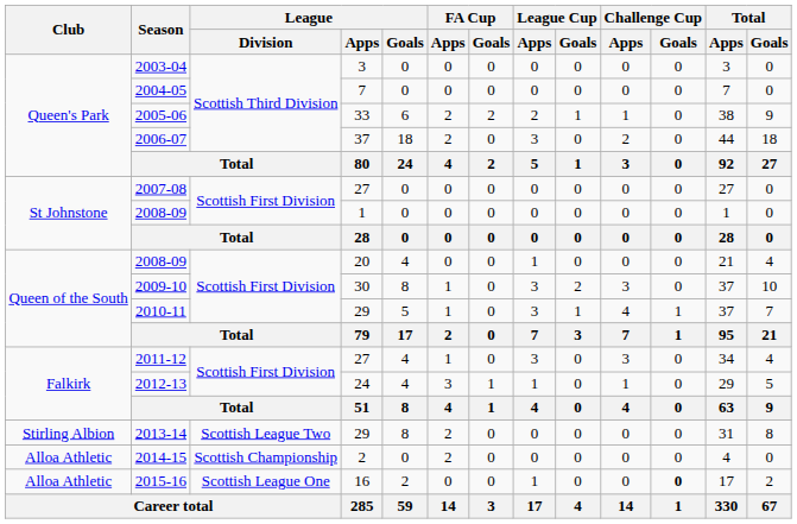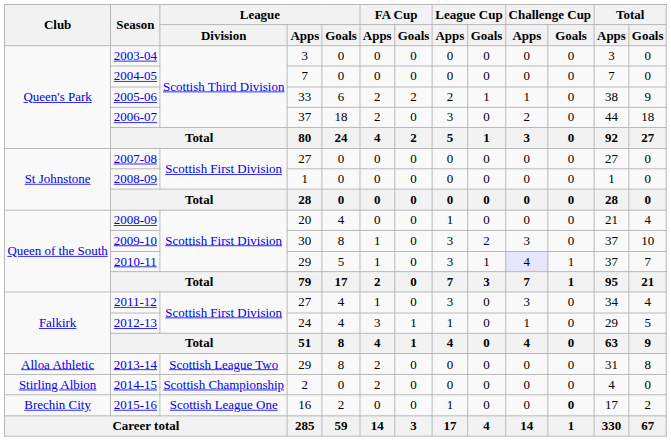 <table class=wikitable style="text-align: center;">
 <tr>
 <th rowspan=2>Club</th>
 <th rowspan=2>Season</th>
 <th colspan=3>League</th>
 <th colspan=2>FA Cup</th>
 <th colspan=2>League Cup</th>
 <th colspan=2>Challenge Cup</th>
 <th colspan=2>Total</th>
 </tr>
 <tr>
 <th>Division</th>
 <th>Apps</th>
 <th>Goals</th>
 <th>Apps</th>
 <th>Goals</th>
 <th>Apps</th>
 <th>Goals</th>
 <th>Apps</th>
 <th>Goals</th>
 <th>Apps</th>
 <th>Goals</th>
 </tr>
 <tr>
 <td rowspan="5"><a href='#'>Queen's Park</a></td>
 <td><a href='#'>2003-04</a></td>
 <td rowspan="4"><a href='#'>Scottish Third Division</a></td>
 <td>3</td>
 <td>0</td>
 <td>0</td>
 <td>0</td>
 <td>0</td>
 <td>0</td>
 <td>0</td>
 <td>0</td>
 <td>3</td>
 <td>0</td>
 </tr>
 <tr>
 <td><a href='#'>2004-05</a></td>
 <td>7</td>
 <td>0</td>
 <td>0</td>
 <td>0</td>
 <td>0</td>
 <td>0</td>
 <td>0</td>
 <td>0</td>
 <td>7</td>
 <td>0</td>
 </tr>
 <tr>
 <td><a href='#'>2005-06</a></td>
 <td>33</td>
 <td>6</td>
 <td>2</td>
 <td>2</td>
 <td>2</td>
 <td>1</td>
 <td>1</td>
 <td>0</td>
 <td>38</td>
 <td>9</td>
 </tr>
 <tr>
 <td><a href='#'>2006-07</a></td>
 <td>37</td>
 <td>18</td>
 <td>2</td>
 <td>0</td>
 <td>3</td>
 <td>0</td>
 <td>2</td>
 <td>0</td>
 <td>44</td>
 <td>18</td>
 </tr>
 <tr>
 <th colspan="2">Total</th>
 <th>80</th>
 <th>24</th>
 <th>4</th>
 <th>2</th>
 <th>5</th>
 <th>1</th>
 <th>3</th>
 <th>0</th>
 <th>92</th>
 <th>27</th>
 </tr>
 <tr>
 <td rowspan="3"><a href='#'>St Johnstone</a></td>
 <td><a href='#'>2007-08</a></td>
 <td rowspan="2"><a href='#'>Scottish First Division</a></td>
 <td>27</td>
 <td>0</td>
 <td>0</td>
 <td>0</td>
 <td>0</td>
 <td>0</td>
 <td>0</td>
 <td>0</td>
 <td>27</td>
 <td>0</td>
 </tr>
 <tr>
 <td><a href='#'>2008-09</a></td>
 <td>1</td>
 <td>0</td>
 <td>0</td>
 <td>0</td>
 <td>0</td>
 <td>0</td>
 <td>0</td>
 <td>0</td>
 <td>1</td>
 <td>0</td>
 </tr>
 <tr>
 <th colspan="2">Total</th>
 <th>28</th>
 <th>0</th>
 <th>0</th>
 <th>0</th>
 <th>0</th>
 <th>0</th>
 <th>0</th>
 <th>0</th>
 <th>28</th>
 <th>0</th>
 </tr>
 <tr>
 <td rowspan="4"><a href='#'>Queen of the South</a></td>
 <td><a href='#'>2008-09</a></td>
 <td rowspan="3"><a href='#'>Scottish First Division</a></td>
 <td>20</td>
 <td>4</td>
 <td>0</td>
 <td>0</td>
 <td>1</td>
 <td>0</td>
 <td>0</td>
 <td>0</td>
 <td>21</td>
 <td>4</td>
 </tr>
 <tr>
 <td><a href='#'>2009-10</a></td>
 <td>30</td>
 <td>8</td>
 <td>1</td>
 <td>0</td>
 <td>3</td>
 <td>2</td>
 <td>3</td>
 <td>0</td>
 <td>37</td>
 <td>10</td>
 </tr>
 <tr>
 <td><a href='#'>2010-11</a></td>
 <td>29</td>
 <td>5</td>
 <td>1</td>
 <td>0</td>
 <td>3</td>
 <td>1</td>
-<td>4</td>
+<td style="background: lavender;">4</td>
 <td>1</td>
 <td>37</td>
 <td>7</td>
 </tr>
 <tr>
 <th colspan="2">Total</th>
 <th>79</th>
 <th>17</th>
 <th>2</th>
 <th>0</th>
 <th>7</th>
 <th>3</th>
 <th>7</th>
 <th>1</th>
 <th>95</th>
 <th>21</th>
 </tr>
 <tr>
 <td rowspan="3"><a href='#'>Falkirk</a></td>
 <td><a href='#'>2011-12</a></td>
 <td rowspan="2"><a href='#'>Scottish First Division</a></td>
 <td>27</td>
 <td>4</td>
 <td>1</td>
 <td>0</td>
 <td>3</td>
 <td>0</td>
 <td>3</td>
 <td>0</td>
 <td>34</td>
 <td>4</td>
 </tr>
 <tr>
 <td><a href='#'>2012-13</a></td>
 <td>24</td>
 <td>4</td>
 <td>3</td>
 <td>1</td>
 <td>1</td>
 <td>0</td>
 <td>1</td>
 <td>0</td>
 <td>29</td>
 <td>5</td>
 </tr>
 <tr>
 <th colspan="2">Total</th>
 <th>51</th>
 <th>8</th>
 <th>4</th>
 <th>1</th>
 <th>4</th>
 <th>0</th>
 <th>4</th>
 <th>0</th>
 <th>63</th>
 <th>9</th>
 </tr>
 <tr>
-<td rowspan="1"><a href='#'>Stirling Albion</a></td>
+<td rowspan="1"><a href='#'>Alloa Athletic</a></td>
 <td><a href='#'>2013-14</a></td>
 <td rowspan="1"><a href='#'>Scottish League Two</a></td>
 <td>29</td>
 <td>8</td>
 <td>2</td>
 <td>0</td>
 <td>0</td>
 <td>0</td>
 <td>0</td>
 <td>0</td>
 <td>31</td>
 <td>8</td>
 </tr>
 <tr>
-<td rowspan="1"><a href='#'>Alloa Athletic</a></td>
+<td rowspan="1"><a href='#'>Stirling Albion</a></td>
 <td><a href='#'>2014-15</a></td>
 <td rowspan="1"><a href='#'>Scottish Championship</a></td>
 <td>2</td>
 <td>0</td>
 <td>2</td>
 <td>0</td>
 <td>0</td>
 <td>0</td>
 <td>0</td>
 <td>0</td>
 <td>4</td>
 <td>0</td>
 </tr>
 <tr>
-<td rowspan="1"><a href='#'>Alloa Athletic</a></td>
+<td rowspan="1"><a href='#'>Brechin City</a></td>
 <td><a href='#'>2015-16</a></td>
 <td rowspan="1"><a href='#'>Scottish League One</a></td>
 <td>16</td>
 <td>2</td>
 <td>0</td>
 <td>0</td>
 <td>1</td>
 <td>0</td>
 <td>0</td>
 <td><strong>0</strong></td>
 <td>17</td>
 <td>2</td>
 </tr>
 <tr>
 <th colspan="3">Career total</th>
 <th>285</th>
 <th>59</th>
 <th>14</th>
 <th>3</th>
 <th>17</th>
 <th>4</th>
 <th>14</th>
 <th>1</th>
 <th>330</th>
 <th>67</th>
 </tr>
 </table>
